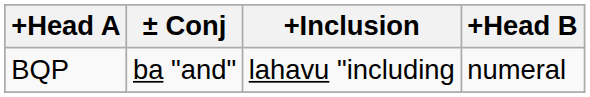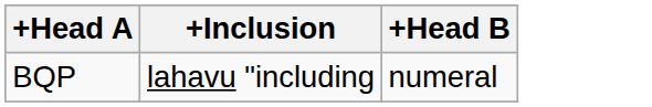 <table class="wikitable">
 <tr>
 <th>+Head A</th>
-<th>± Conj</th>
 <th>+Inclusion</th>
 <th>+Head B</th>
 </tr>
 <tr>
 <td>BQP</td>
-<td><u>ba</u> "and"</td>
 <td><u>lahavu</u> "including</td>
 <td>numeral</td>
 </tr>
 </table>
